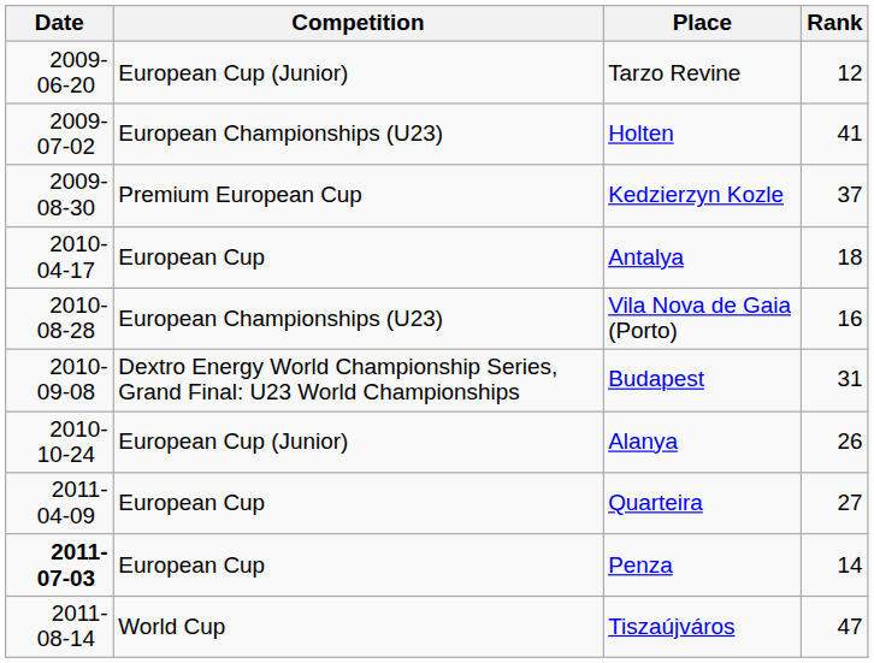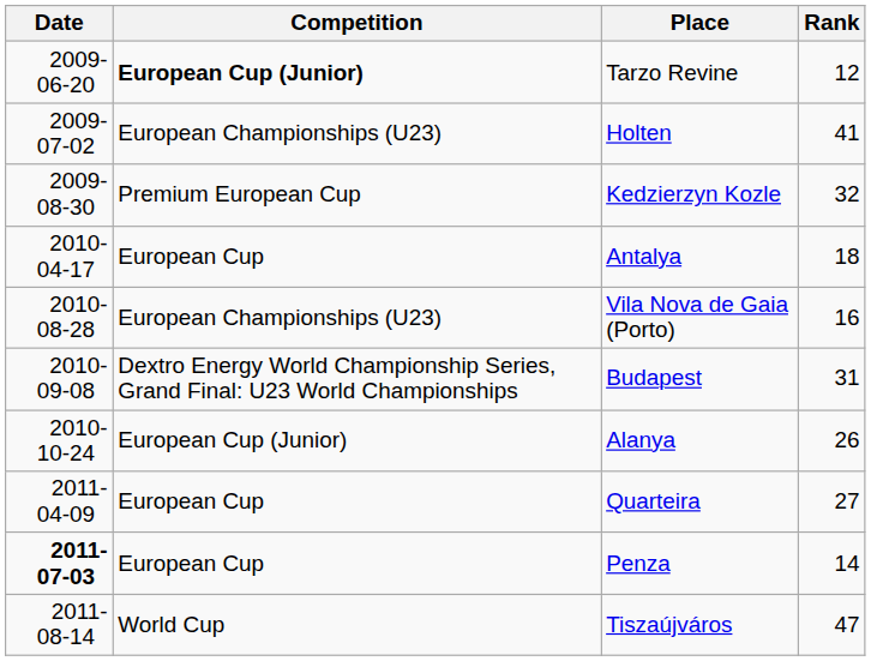 <table class="wikitable sortable">
 <tr>
 <th>Date</th>
 <th>Competition</th>
 <th>Place</th>
 <th>Rank</th>
 </tr>
 <tr>
 <td style="text-align:right">  2009-06-20  </td>
-<td>European Cup (Junior)</td>
+<td><strong>European Cup (Junior)</strong></td>
 <td>Tarzo Revine</td>
 <td style="text-align:right">12</td>
 </tr>
 <tr>
 <td style="text-align:right">  2009-07-02  </td>
 <td>European Championships (U23)</td>
 <td><a href='#'>Holten</a></td>
 <td style="text-align:right">41</td>
 </tr>
 <tr>
 <td style="text-align:right">  2009-08-30  </td>
 <td>Premium European Cup</td>
 <td><a href='#'>Kedzierzyn Kozle</a></td>
-<td style="text-align:right">37</td>
+<td style="text-align:right">32</td>
 </tr>
 <tr>
 <td style="text-align:right">  2010-04-17  </td>
 <td>European Cup</td>
 <td><a href='#'>Antalya</a></td>
 <td style="text-align:right">18</td>
 </tr>
 <tr>
 <td style="text-align:right">  2010-08-28  </td>
 <td>European Championships (U23)</td>
 <td><a href='#'>Vila Nova de Gaia</a> (Porto)</td>
 <td style="text-align:right">16</td>
 </tr>
 <tr>
 <td style="text-align:right">  2010-09-08  </td>
 <td>Dextro Energy World Championship Series, Grand Final: U23 World Championships</td>
 <td><a href='#'>Budapest</a></td>
 <td style="text-align:right">31</td>
 </tr>
 <tr>
 <td style="text-align:right">  2010-10-24  </td>
 <td>European Cup (Junior)</td>
 <td><a href='#'>Alanya</a></td>
 <td style="text-align:right">26</td>
 </tr>
 <tr>
 <td style="text-align:right">  2011-04-09  </td>
 <td>European Cup</td>
 <td><a href='#'>Quarteira</a></td>
 <td style="text-align:right">27</td>
 </tr>
 <tr>
 <td style="text-align:right"><strong>  2011-07-03  </strong></td>
 <td>European Cup</td>
 <td><a href='#'>Penza</a></td>
 <td style="text-align:right">14</td>
 </tr>
 <tr>
 <td style="text-align:right">  2011-08-14  </td>
 <td>World Cup</td>
 <td><a href='#'>Tiszaújváros</a></td>
 <td style="text-align:right">47</td>
 </tr>
 </table>
